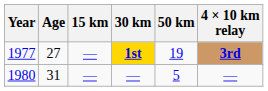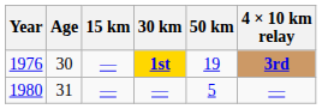 <table class="wikitable" style="text-align: center;">
 <tr>
 <th scope="col">Year</th>
 <th scope="col">Age</th>
 <th scope="col">15 km</th>
 <th scope="col">30 km</th>
 <th scope="col">50 km</th>
 <th scope="col">4 × 10 km<br>relay</th>
 </tr>
 <tr>
-<td><a href='#'>1977</a></td>
-<td>27</td>
+<td><a href='#'>1976</a></td>
+<td>30</td>
 <td><a href='#'>—</a></td>
 <td style="background-color: gold;"><a href='#'><strong>1st</strong></a></td>
 <td><a href='#'>19</a></td>
 <td style="background-color: #C96;"><a href='#'><strong>3rd</strong></a></td>
 </tr>
 <tr>
 <td><a href='#'>1980</a></td>
 <td>31</td>
 <td><a href='#'>—</a></td>
 <td><a href='#'>—</a></td>
 <td><a href='#'>5</a></td>
 <td><a href='#'>—</a></td>
 </tr>
 </table>
